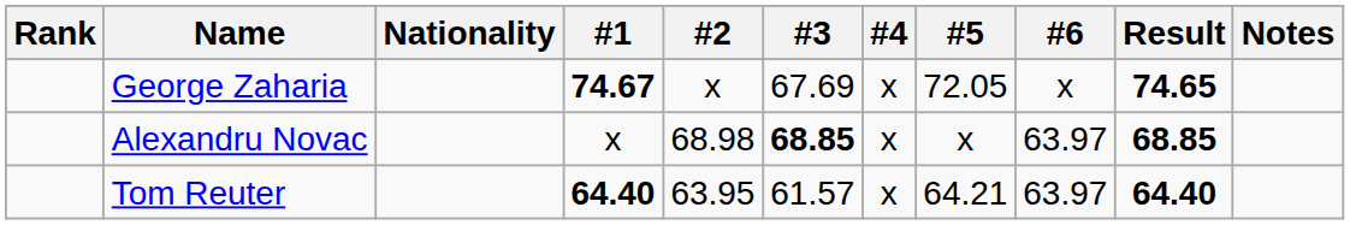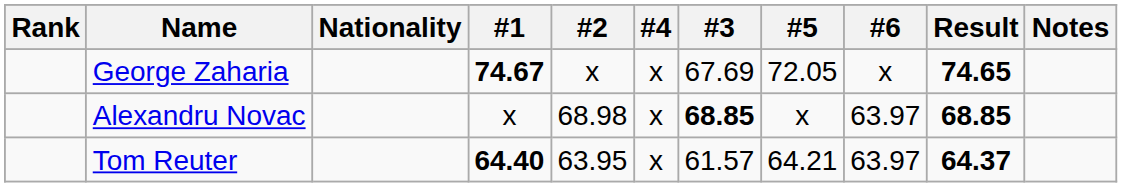 <table class="wikitable sortable" style="text-align:center;font-size:95%">
 <tr>
 <th>Rank</th>
 <th>Name</th>
 <th>Nationality</th>
 <th>#1</th>
 <th>#2</th>
+<th>#4</th>
 <th>#3</th>
-<th>#4</th>
 <th>#5</th>
 <th>#6</th>
 <th>Result</th>
 <th>Notes</th>
 </tr>
 <tr>
 <td></td>
 <td align=left><a href='#'>George Zaharia</a></td>
 <td align=left></td>
 <td><strong>74.67</strong></td>
 <td>x</td>
+<td>x</td>
 <td>67.69</td>
-<td>x</td>
 <td>72.05</td>
 <td>x</td>
 <td><strong>74.65</strong></td>
 <td></td>
 </tr>
 <tr>
 <td></td>
 <td align=left><a href='#'>Alexandru Novac</a></td>
 <td align=left></td>
 <td>x</td>
 <td>68.98</td>
+<td>x</td>
 <td><strong>68.85</strong></td>
-<td>x</td>
 <td>x</td>
 <td>63.97</td>
 <td><strong>68.85</strong></td>
 <td></td>
 </tr>
 <tr>
 <td></td>
 <td align=left><a href='#'>Tom Reuter</a></td>
 <td align=left></td>
 <td><strong>64.40</strong></td>
 <td>63.95</td>
+<td>x</td>
 <td>61.57</td>
-<td>x</td>
 <td>64.21</td>
 <td>63.97</td>
-<td><strong>64.40</strong></td>
+<td><strong>64.37</strong></td>
 <td></td>
 </tr>
 </table>
